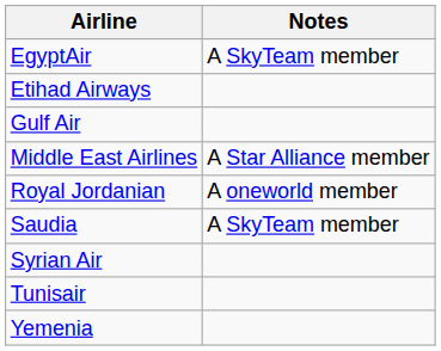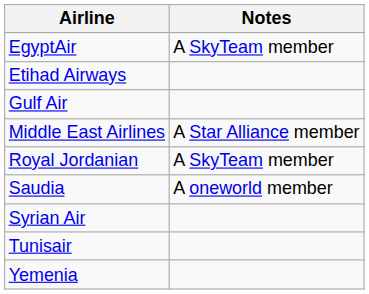 <table class="wikitable sortable">
 <tr>
 <th bgcolor="silver">Airline</th>
 <th bgcolor="silver" align="left">Notes</th>
 </tr>
 <tr>
 <td> <a href='#'>EgyptAir</a></td>
 <td>A <a href='#'>SkyTeam</a> member</td>
 </tr>
 <tr>
 <td> <a href='#'>Etihad Airways</a></td>
 <td></td>
 </tr>
 <tr>
 <td> <a href='#'>Gulf Air</a></td>
 <td></td>
 </tr>
 <tr>
 <td> <a href='#'>Middle East Airlines</a></td>
 <td>A <a href='#'>Star Alliance</a> member</td>
 </tr>
 <tr>
 <td> <a href='#'>Royal Jordanian</a></td>
-<td>A <a href='#'>oneworld</a> member</td>
+<td>A <a href='#'>SkyTeam</a> member</td>
 </tr>
 <tr>
 <td> <a href='#'>Saudia</a></td>
-<td>A <a href='#'>SkyTeam</a> member</td>
+<td>A <a href='#'>oneworld</a> member</td>
 </tr>
 <tr>
 <td> <a href='#'>Syrian Air</a></td>
 <td></td>
 </tr>
 <tr>
 <td> <a href='#'>Tunisair</a></td>
 <td></td>
 </tr>
 <tr>
 <td> <a href='#'>Yemenia</a></td>
 <td></td>
 </tr>
 </table>
